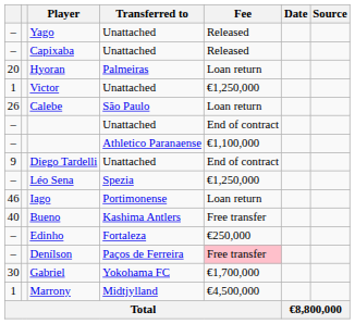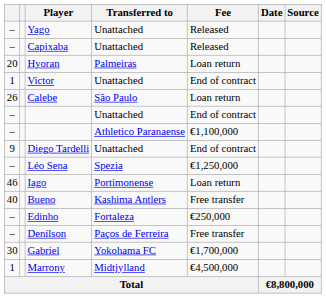 <table class="wikitable plainrowheaders sortable">
 <tr>
 <th></th>
 <th></th>
 <th>Player</th>
 <th>Transferred to</th>
 <th>Fee</th>
 <th>Date</th>
 <th>Source</th>
 </tr>
 <tr>
 <td align=center>–</td>
 <td align=center></td>
 <td> <a href='#'>Yago</a></td>
 <td>Unattached</td>
 <td>Released</td>
 <td></td>
 <td align=center></td>
 </tr>
 <tr>
 <td align=center>–</td>
 <td align=center></td>
 <td> <a href='#'>Capixaba</a></td>
 <td>Unattached</td>
 <td>Released</td>
 <td></td>
 <td align=center></td>
 </tr>
 <tr>
 <td align=center>20</td>
 <td align=center></td>
 <td> <a href='#'>Hyoran</a></td>
 <td><a href='#'>Palmeiras</a></td>
 <td>Loan return</td>
 <td></td>
 <td align=center></td>
 </tr>
 <tr>
 <td align=center>1</td>
 <td align=center></td>
 <td> <a href='#'>Victor</a></td>
 <td>Unattached</td>
-<td>€1,250,000</td>
+<td>End of contract</td>
 <td></td>
 <td align=center></td>
 </tr>
 <tr>
 <td align=center>26</td>
 <td align=center></td>
 <td> <a href='#'>Calebe</a></td>
 <td><a href='#'>São Paulo</a></td>
 <td>Loan return</td>
 <td></td>
 <td align=center></td>
 </tr>
 <tr>
 <td align=center>–</td>
 <td align=center></td>
 <td></td>
 <td>Unattached</td>
 <td>End of contract</td>
 <td></td>
 <td align=center></td>
 </tr>
 <tr>
 <td align=center>–</td>
 <td align=center></td>
 <td></td>
 <td><a href='#'>Athletico Paranaense</a></td>
 <td>€1,100,000</td>
 <td></td>
 <td align=center></td>
 </tr>
 <tr>
 <td align=center>9</td>
 <td align=center></td>
 <td> <a href='#'>Diego Tardelli</a></td>
 <td>Unattached</td>
 <td>End of contract</td>
 <td></td>
 <td align=center></td>
 </tr>
 <tr>
 <td align=center>–</td>
 <td align=center></td>
 <td> <a href='#'>Léo Sena</a></td>
 <td> <a href='#'>Spezia</a></td>
 <td>€1,250,000</td>
 <td></td>
 <td align=center></td>
 </tr>
 <tr>
 <td align=center>46</td>
 <td align=center></td>
 <td> <a href='#'>Iago</a></td>
 <td> <a href='#'>Portimonense</a></td>
 <td>Loan return</td>
 <td></td>
 <td align=center></td>
 </tr>
 <tr>
 <td align=center>40</td>
 <td align=center></td>
 <td> <a href='#'>Bueno</a></td>
 <td> <a href='#'>Kashima Antlers</a></td>
 <td>Free transfer</td>
 <td></td>
 <td align=center></td>
 </tr>
 <tr>
 <td align=center>–</td>
 <td align=center></td>
 <td> <a href='#'>Edinho</a></td>
 <td><a href='#'>Fortaleza</a></td>
 <td>€250,000</td>
 <td></td>
 <td align=center></td>
 </tr>
 <tr>
 <td align=center>–</td>
 <td align=center></td>
 <td> <a href='#'>Denílson</a></td>
 <td> <a href='#'>Paços de Ferreira</a></td>
-<td style="background: pink;">Free transfer</td>
+<td>Free transfer</td>
 <td></td>
 <td align=center></td>
 </tr>
 <tr>
 <td align=center>30</td>
 <td align=center></td>
 <td> <a href='#'>Gabriel</a></td>
 <td> <a href='#'>Yokohama FC</a></td>
 <td>€1,700,000</td>
 <td></td>
 <td align=center></td>
 </tr>
 <tr>
 <td align=center>1</td>
 <td align=center></td>
 <td> <a href='#'>Marrony</a></td>
 <td> <a href='#'>Midtjylland</a></td>
 <td>€4,500,000</td>
 <td></td>
 <td align=center></td>
 </tr>
 <tr>
 <th colspan="5">Total</th>
 <th colspan="2">€8,800,000</th>
 </tr>
 </table>
